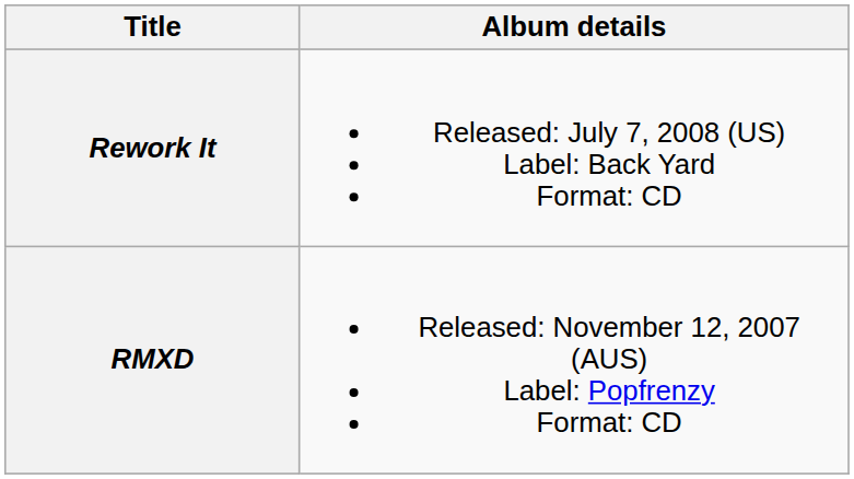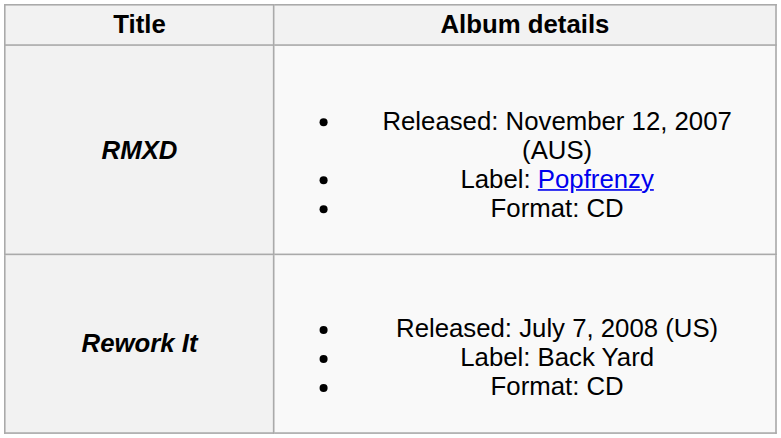 <table class="wikitable plainrowheaders" style="text-align:center;">
 <tr>
 <th scope="col" style="width:10em;">Title</th>
 <th scope="col" style="width:19em;">Album details</th>
 </tr>
 <tr>
+<th scope="row"><em>RMXD</em></th>
+<td><br><ul><li>Released: November 12, 2007 <span>(AUS)</span></li><li>Label: <a href='#'>Popfrenzy</a></li><li>Format: CD</li></ul></td>
+</tr>
+<tr>
 <th scope="row"><em>Rework It</em></th>
 <td><br><ul><li>Released: July 7, 2008 <span>(US)</span></li><li>Label: Back Yard</li><li>Format: CD</li></ul></td>
 </tr>
-<tr>
-<th scope="row"><em>RMXD</em></th>
-<td><br><ul><li>Released: November 12, 2007 <span>(AUS)</span></li><li>Label: <a href='#'>Popfrenzy</a></li><li>Format: CD</li></ul></td>
-</tr>
 </table>
